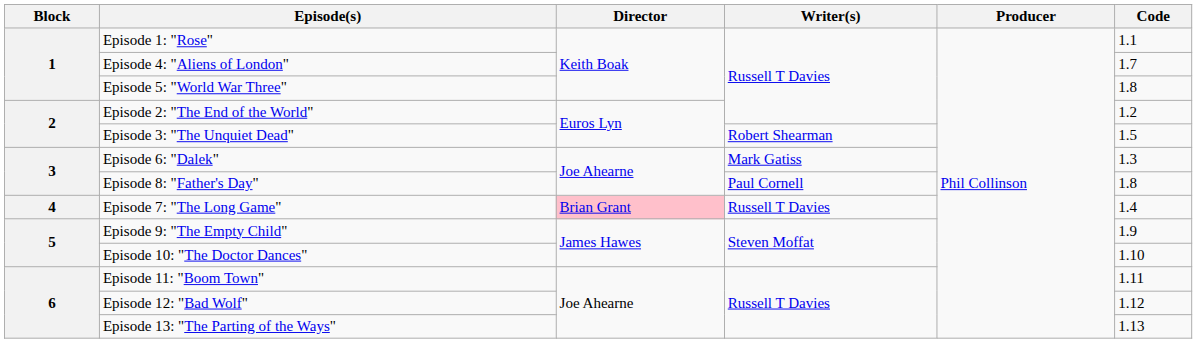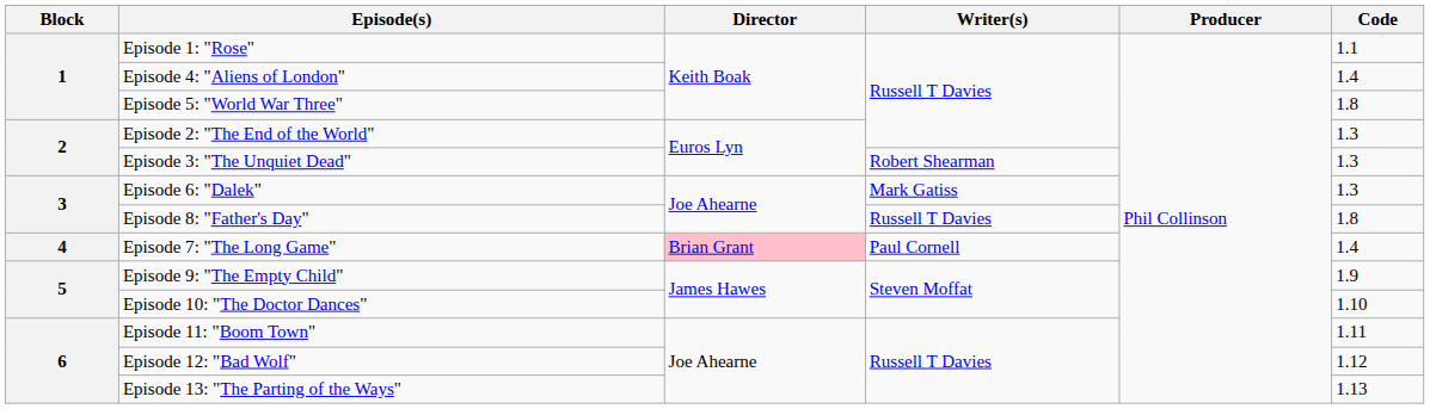 <table class="wikitable" style="width:100%; margin-right:0;">
 <tr>
 <th style="width:8%">Block</th>
 <th>Episode(s)</th>
 <th>Director</th>
 <th>Writer(s)</th>
 <th>Producer</th>
 <th>Code</th>
 </tr>
 <tr>
 <th rowspan="3">1</th>
 <td>Episode 1: "<a href='#'>Rose</a>"</td>
 <td rowspan="3"><a href='#'>Keith Boak</a></td>
 <td rowspan="4"><a href='#'>Russell T Davies</a></td>
 <td rowspan="13"><a href='#'>Phil Collinson</a></td>
 <td>1.1</td>
 </tr>
 <tr>
 <td>Episode 4: "<a href='#'>Aliens of London</a>"</td>
-<td>1.7</td>
+<td>1.4</td>
 </tr>
 <tr>
 <td>Episode 5: "<a href='#'>World War Three</a>"</td>
 <td>1.8</td>
 </tr>
 <tr>
 <th rowspan="2">2</th>
 <td>Episode 2: "<a href='#'>The End of the World</a>"</td>
 <td rowspan="2"><a href='#'>Euros Lyn</a></td>
-<td>1.2</td>
+<td>1.3</td>
 </tr>
 <tr>
 <td>Episode 3: "<a href='#'>The Unquiet Dead</a>"</td>
 <td><a href='#'>Robert Shearman</a></td>
-<td>1.5</td>
+<td>1.3</td>
 </tr>
 <tr>
 <th rowspan="2">3</th>
 <td>Episode 6: "<a href='#'>Dalek</a>"</td>
 <td rowspan="2"><a href='#'>Joe Ahearne</a></td>
 <td><a href='#'>Mark Gatiss</a></td>
 <td>1.3</td>
 </tr>
 <tr>
 <td>Episode 8: "<a href='#'>Father's Day</a>"</td>
-<td><a href='#'>Paul Cornell</a></td>
+<td><a href='#'>Russell T Davies</a></td>
 <td>1.8</td>
 </tr>
 <tr>
 <th>4</th>
 <td>Episode 7: "<a href='#'>The Long Game</a>"</td>
 <td style="background: pink;"><a href='#'>Brian Grant</a></td>
-<td><a href='#'>Russell T Davies</a></td>
+<td><a href='#'>Paul Cornell</a></td>
 <td>1.4</td>
 </tr>
 <tr>
 <th rowspan="2">5</th>
 <td>Episode 9: "<a href='#'>The Empty Child</a>"</td>
 <td rowspan="2"><a href='#'>James Hawes</a></td>
 <td rowspan="2"><a href='#'>Steven Moffat</a></td>
 <td>1.9</td>
 </tr>
 <tr>
 <td>Episode 10: "<a href='#'>The Doctor Dances</a>"</td>
 <td>1.10</td>
 </tr>
 <tr>
 <th rowspan="3">6</th>
 <td>Episode 11: "<a href='#'>Boom Town</a>"</td>
 <td rowspan="3">Joe Ahearne</td>
 <td rowspan="3"><a href='#'>Russell T Davies</a></td>
 <td>1.11</td>
 </tr>
 <tr>
 <td>Episode 12: "<a href='#'>Bad Wolf</a>"</td>
 <td>1.12</td>
 </tr>
 <tr>
 <td>Episode 13: "<a href='#'>The Parting of the Ways</a>"</td>
 <td>1.13</td>
 </tr>
 </table>
